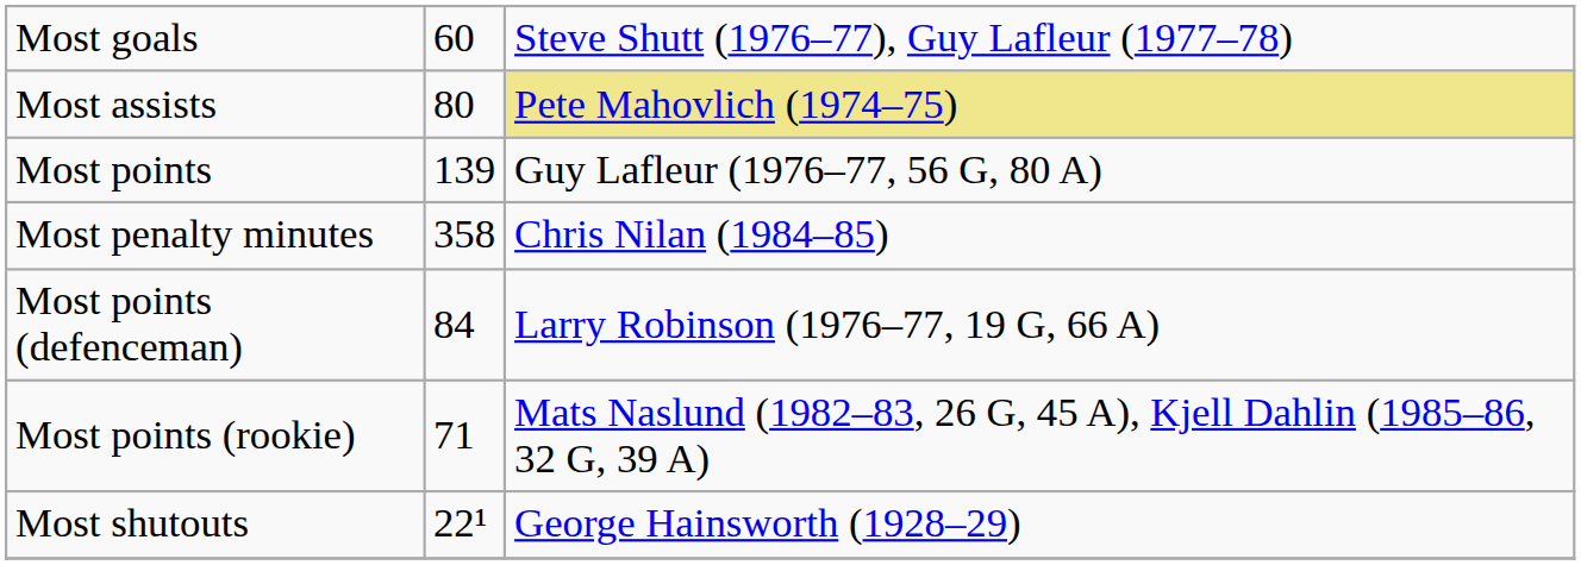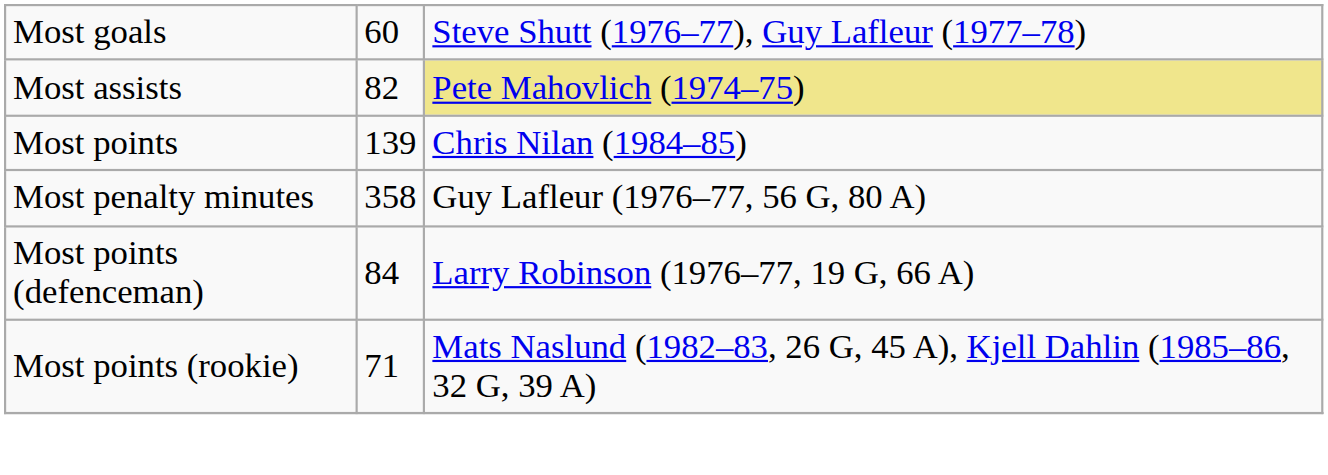 <table class="wikitable">
 <tr>
 <td>Most goals</td>
 <td>60</td>
 <td><a href='#'>Steve Shutt</a> (<a href='#'>1976–77</a>), <a href='#'>Guy Lafleur</a> (<a href='#'>1977–78</a>)</td>
 </tr>
 <tr>
 <td>Most assists</td>
-<td>80</td>
+<td>82</td>
 <td style="background: khaki;"><a href='#'>Pete Mahovlich</a> (<a href='#'>1974–75</a>)</td>
 </tr>
 <tr>
 <td>Most points</td>
 <td>139</td>
-<td>Guy Lafleur (1976–77, 56 G, 80 A)</td>
+<td><a href='#'>Chris Nilan</a> (<a href='#'>1984–85</a>)</td>
 </tr>
 <tr>
 <td>Most penalty minutes</td>
 <td>358</td>
-<td><a href='#'>Chris Nilan</a> (<a href='#'>1984–85</a>)</td>
+<td>Guy Lafleur (1976–77, 56 G, 80 A)</td>
 </tr>
 <tr>
 <td>Most points (defenceman)</td>
 <td>84</td>
 <td><a href='#'>Larry Robinson</a> (1976–77, 19 G, 66 A)</td>
 </tr>
 <tr>
 <td>Most points (rookie)</td>
 <td>71</td>
 <td><a href='#'>Mats Naslund</a> (<a href='#'>1982–83</a>, 26 G, 45 A), <a href='#'>Kjell Dahlin</a> (<a href='#'>1985–86</a>, 32 G, 39 A)</td>
 </tr>
 <tr>
-<td>Most shutouts</td>
-<td>22¹</td>
-<td><a href='#'>George Hainsworth</a> (<a href='#'>1928–29</a>)</td>
-</tr>
-<tr>
 </tr>
 </table>
